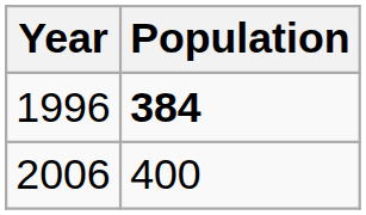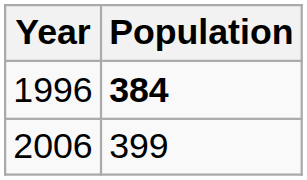 <table class="wikitable">
 <tr>
 <th>Year</th>
 <th>Population</th>
 </tr>
 <tr>
 <td>1996</td>
 <td><strong>384</strong></td>
 </tr>
 <tr>
 <td>2006</td>
-<td>400</td>
+<td>399</td>
 </tr>
 </table>
